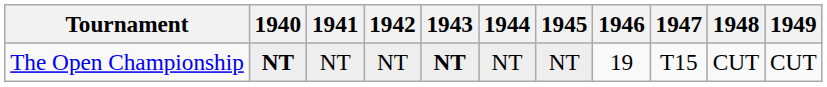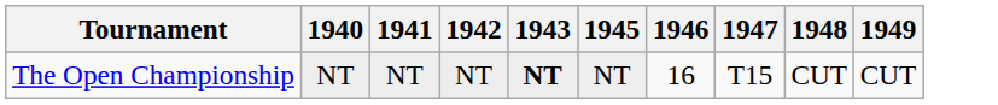 <table class="wikitable" style="font-size:95%;text-align:center;">
 <tr>
 <th>Tournament</th>
 <th>1940</th>
 <th>1941</th>
 <th>1942</th>
 <th>1943</th>
-<th>1944</th>
 <th>1945</th>
 <th>1946</th>
 <th>1947</th>
 <th>1948</th>
 <th>1949</th>
 </tr>
 <tr>
 <td align=left><a href='#'>The Open Championship</a></td>
-<td style="background:#eeeeee;"><strong>NT</strong></td>
+<td style="background:#eeeeee;">NT</td>
 <td style="background:#eeeeee;">NT</td>
 <td style="background:#eeeeee;">NT</td>
 <td style="background:#eeeeee;"><strong>NT</strong></td>
 <td style="background:#eeeeee;">NT</td>
-<td style="background:#eeeeee;">NT</td>
-<td>19</td>
+<td>16</td>
 <td>T15</td>
 <td>CUT</td>
 <td>CUT</td>
 </tr>
 </table>
